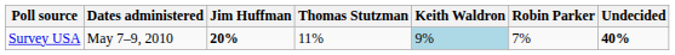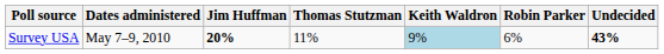 <table class="wikitable">
 <tr valign=bottom>
 <th>Poll source</th>
 <th>Dates administered</th>
 <th>Jim Huffman</th>
 <th>Thomas Stutzman</th>
 <th>Keith Waldron</th>
 <th>Robin Parker</th>
 <th>Undecided</th>
 </tr>
 <tr>
 <td><a href='#'>Survey USA</a></td>
 <td>May 7–9, 2010</td>
 <td><strong>20%</strong></td>
 <td>11%</td>
 <td style="background: lightblue;">9%</td>
-<td>7%</td>
-<td><strong>40%</strong></td>
+<td>6%</td>
+<td><strong>43%</strong></td>
 </tr>
 </table>
